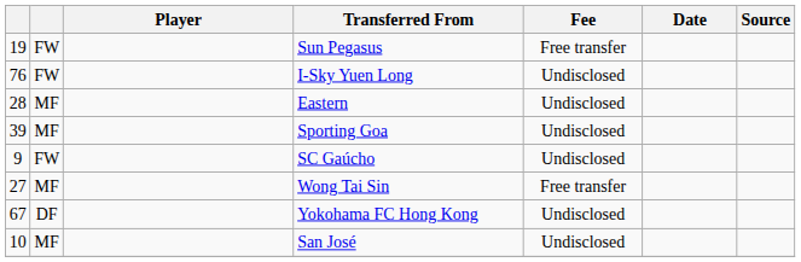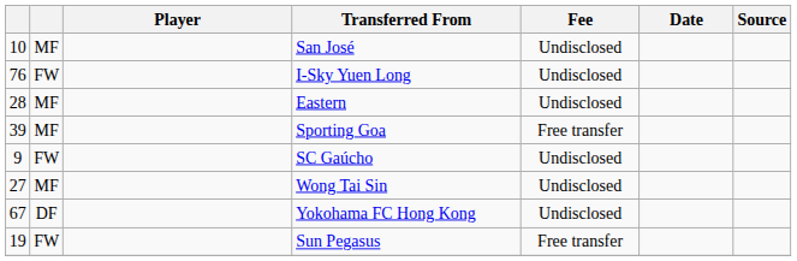 <table class="wikitable plainrowheaders sortable" style="font-size:95%">
 <tr>
 <th></th>
 <th></th>
 <th scope="col" style="width:200px;"><strong>Player</strong></th>
 <th scope="col" style="width:200px;"><strong>Transferred From</strong></th>
 <th scope="col" style="width:100px;"><strong>Fee</strong></th>
 <th scope="col" style="width:78px;"><strong>Date</strong></th>
 <th><strong>Source</strong></th>
 </tr>
 <tr>
-<td align=center>19</td>
-<td align=center>FW</td>
+<td align=center>10</td>
+<td align=center>MF</td>
 <td></td>
-<td> <a href='#'>Sun Pegasus</a></td>
-<td align=center>Free transfer</td>
+<td> <a href='#'>San José</a></td>
+<td align=center>Undisclosed</td>
 <td></td>
 <td></td>
 </tr>
 <tr>
 <td align=center>76</td>
 <td align=center>FW</td>
 <td></td>
 <td> <a href='#'>I-Sky Yuen Long</a></td>
 <td align=center>Undisclosed</td>
 <td></td>
 <td></td>
 </tr>
 <tr>
 <td align=center>28</td>
 <td align=center>MF</td>
 <td></td>
 <td> <a href='#'>Eastern</a></td>
 <td align=center>Undisclosed</td>
 <td></td>
 <td></td>
 </tr>
 <tr>
 <td align=center>39</td>
 <td align=center>MF</td>
 <td></td>
 <td> <a href='#'>Sporting Goa</a></td>
-<td align=center>Undisclosed</td>
+<td align=center>Free transfer</td>
 <td></td>
 <td></td>
 </tr>
 <tr>
 <td align=center>9</td>
 <td align=center>FW</td>
 <td></td>
 <td> <a href='#'>SC Gaúcho</a></td>
 <td align=center>Undisclosed</td>
 <td></td>
 <td></td>
 </tr>
 <tr>
 <td align=center>27</td>
 <td align=center>MF</td>
 <td></td>
 <td> <a href='#'>Wong Tai Sin</a></td>
-<td align=center>Free transfer</td>
+<td align=center>Undisclosed</td>
 <td></td>
 <td></td>
 </tr>
 <tr>
 <td align=center>67</td>
 <td align=center>DF</td>
 <td></td>
 <td> <a href='#'>Yokohama FC Hong Kong</a></td>
 <td align=center>Undisclosed</td>
 <td></td>
 <td></td>
 </tr>
 <tr>
-<td align=center>10</td>
-<td align=center>MF</td>
+<td align=center>19</td>
+<td align=center>FW</td>
 <td></td>
-<td> <a href='#'>San José</a></td>
-<td align=center>Undisclosed</td>
+<td> <a href='#'>Sun Pegasus</a></td>
+<td align=center>Free transfer</td>
 <td></td>
 <td></td>
 </tr>
 <tr>
 </tr>
 </table>
